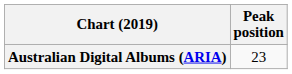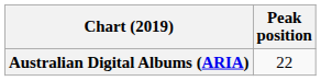 <table class="wikitable plainrowheaders" style="text-align:center">
 <tr>
 <th scope="col">Chart (2019)</th>
 <th scope="col">Peak<br>position</th>
 </tr>
 <tr>
 <th scope="row">Australian Digital Albums (<a href='#'>ARIA</a>)</th>
-<td>23</td>
+<td>22</td>
 </tr>
 </table>
